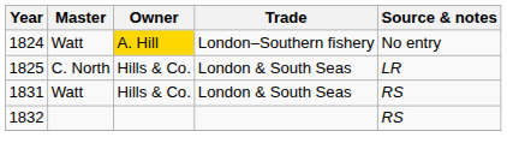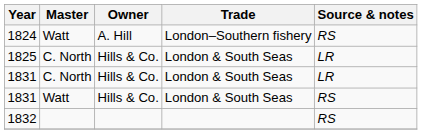 <table class="sortable wikitable">
 <tr>
 <th>Year</th>
 <th>Master</th>
 <th>Owner</th>
 <th>Trade</th>
 <th>Source & notes</th>
 </tr>
 <tr>
 <td>1824</td>
 <td>Watt</td>
-<td style="background: gold;">A. Hill</td>
+<td>A. Hill</td>
 <td>London–Southern fishery</td>
-<td>No entry</td>
+<td><em>RS</em></td>
 </tr>
 <tr>
 <td>1825</td>
+<td>C. North</td>
+<td>Hills & Co.</td>
+<td>London & South Seas</td>
+<td><em>LR</em></td>
+</tr>
+<tr>
+<td>1831</td>
 <td>C. North</td>
 <td>Hills & Co.</td>
 <td>London & South Seas</td>
 <td><em>LR</em></td>
 </tr>
 <tr>
 <td>1831</td>
 <td>Watt</td>
 <td>Hills & Co.</td>
 <td>London & South Seas</td>
 <td><em>RS</em></td>
 </tr>
 <tr>
 <td>1832</td>
 <td></td>
 <td></td>
 <td></td>
 <td><em>RS</em></td>
 </tr>
 <tr>
 </tr>
 </table>
